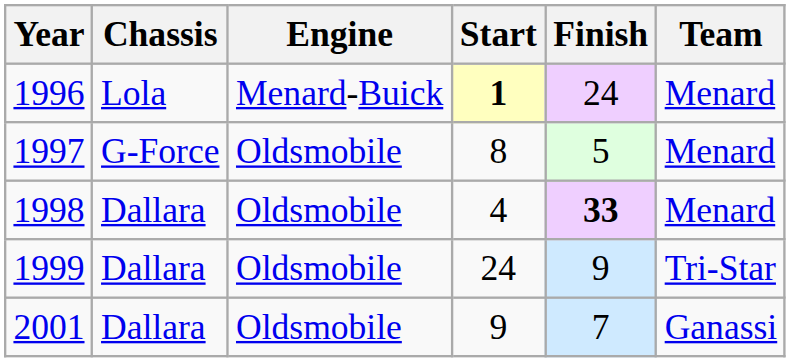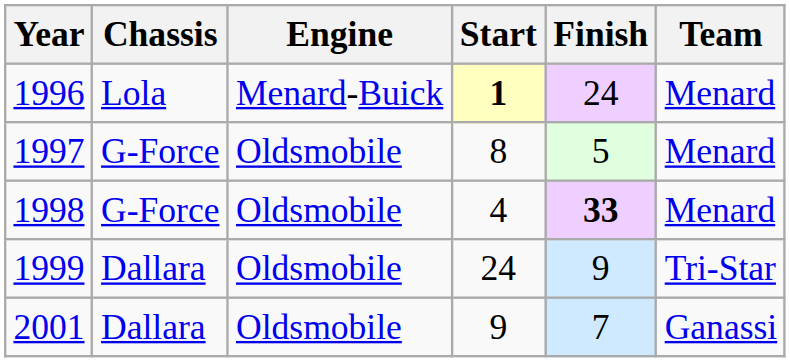 <table class="wikitable" style="font-size: 95%;">
 <tr>
 <th>Year</th>
 <th>Chassis</th>
 <th>Engine</th>
 <th>Start</th>
 <th>Finish</th>
 <th>Team</th>
 </tr>
 <tr>
 <td><a href='#'>1996</a></td>
 <td><a href='#'>Lola</a></td>
 <td><a href='#'>Menard</a>-<a href='#'>Buick</a></td>
 <td align=center style="background:#ffffbf;"><strong>1</strong></td>
 <td align=center style="background:#EFCFFF;">24</td>
 <td><a href='#'>Menard</a></td>
 </tr>
 <tr>
 <td><a href='#'>1997</a></td>
 <td><a href='#'>G-Force</a></td>
 <td><a href='#'>Oldsmobile</a></td>
 <td align=center>8</td>
 <td align=center style="background:#DFFFDF;">5</td>
 <td><a href='#'>Menard</a></td>
 </tr>
 <tr>
 <td><a href='#'>1998</a></td>
-<td><a href='#'>Dallara</a></td>
+<td><a href='#'>G-Force</a></td>
 <td><a href='#'>Oldsmobile</a></td>
 <td align=center>4</td>
 <td align=center style="background:#EFCFFF;"><strong>33</strong></td>
 <td><a href='#'>Menard</a></td>
 </tr>
 <tr>
 <td><a href='#'>1999</a></td>
 <td><a href='#'>Dallara</a></td>
 <td><a href='#'>Oldsmobile</a></td>
 <td align=center>24</td>
 <td align=center style="background:#CFEAFF;">9</td>
 <td><a href='#'>Tri-Star</a></td>
 </tr>
 <tr>
 <td><a href='#'>2001</a></td>
 <td><a href='#'>Dallara</a></td>
 <td><a href='#'>Oldsmobile</a></td>
 <td align=center>9</td>
 <td align=center style="background:#CFEAFF;">7</td>
 <td><a href='#'>Ganassi</a></td>
 </tr>
 </table>
